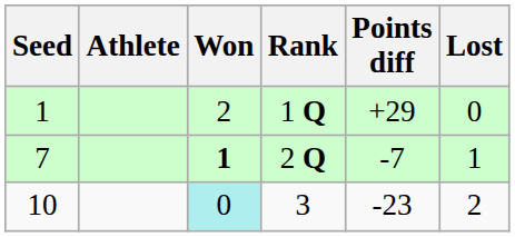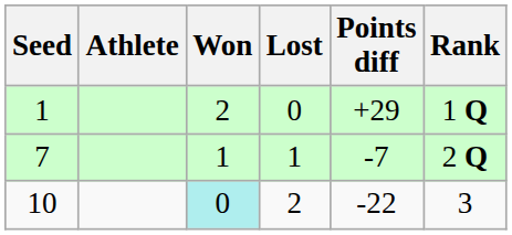 <table class="wikitable">
 <tr>
 <th>Seed</th>
 <th>Athlete</th>
 <th>Won</th>
+<th>Lost</th>
+<th>Points<br>diff</th>
 <th>Rank</th>
-<th>Points<br>diff</th>
-<th>Lost</th>
 </tr>
 <tr bgcolor="#ccffcc">
 <td align="center">1</td>
 <td><strong></strong></td>
 <td align="center">2</td>
+<td align="center">0</td>
+<td align="center">+29</td>
 <td align="center">1 <strong>Q</strong></td>
-<td align="center">+29</td>
-<td align="center">0</td>
 </tr>
 <tr bgcolor="#ccffcc">
 <td align="center">7</td>
 <td><strong></strong></td>
-<td align="center"><strong>1</strong></td>
+<td align="center">1</td>
+<td align="center">1</td>
+<td align="center">-7</td>
 <td align="center">2 <strong>Q</strong></td>
-<td align="center">-7</td>
-<td align="center">1</td>
 </tr>
 <tr>
 <td align="center">10</td>
 <td></td>
 <td align="center" style="background: paleturquoise;">0</td>
+<td align="center">2</td>
+<td align="center">-22</td>
 <td align="center">3 <strong></strong></td>
-<td align="center">-23</td>
-<td align="center">2</td>
 </tr>
 </table>
